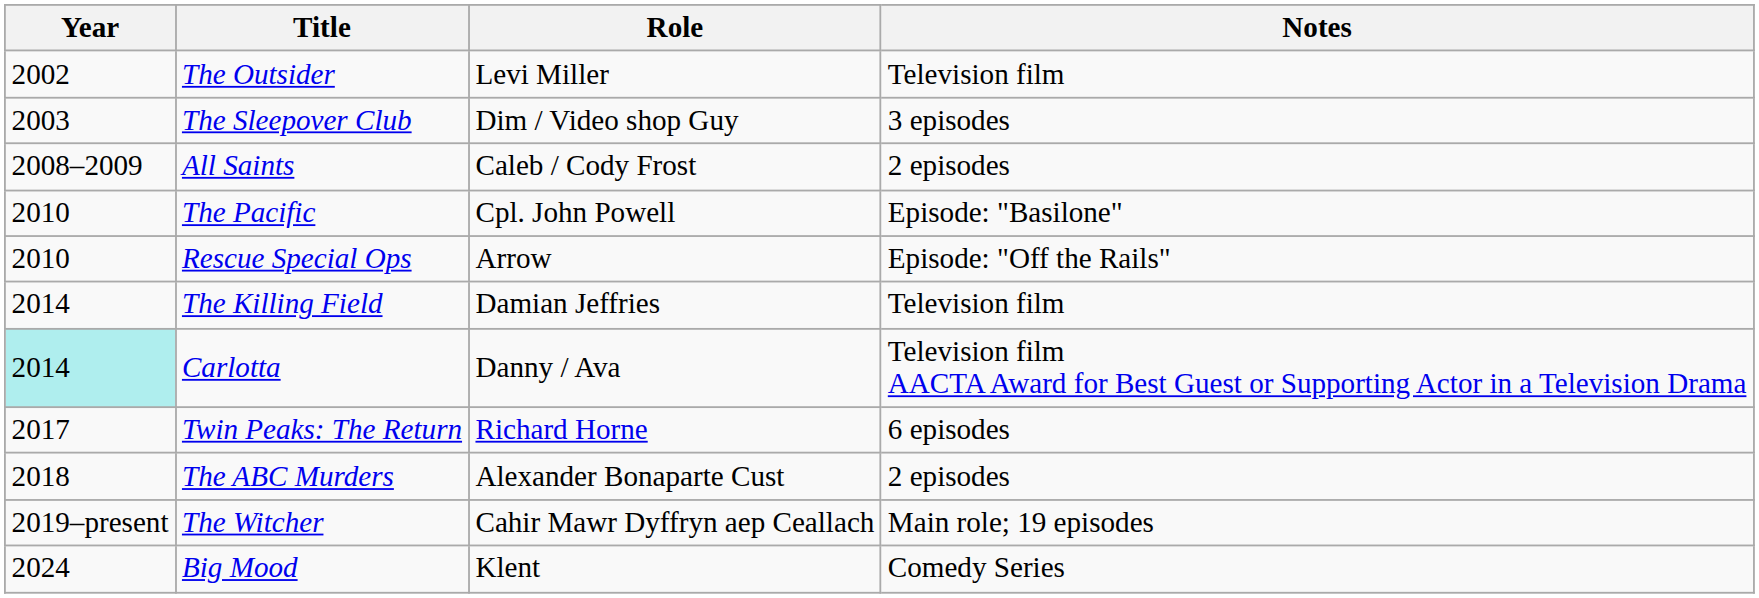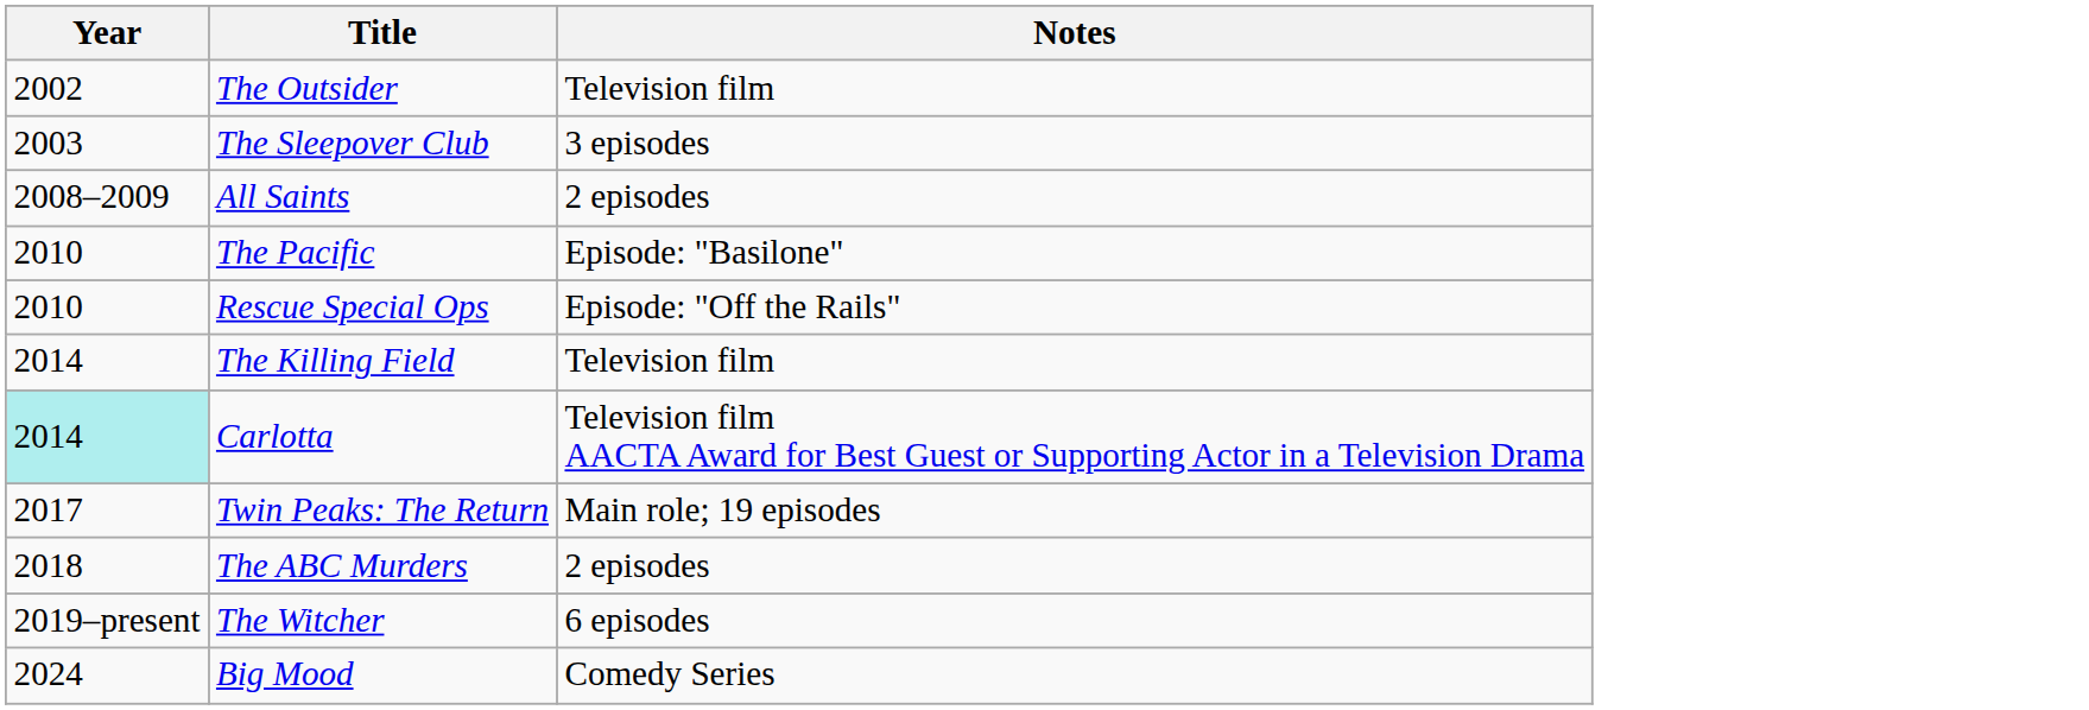 <table class="wikitable sortable">
 <tr>
 <th>Year</th>
 <th>Title</th>
-<th>Role</th>
 <th>Notes</th>
 </tr>
 <tr>
 <td>2002</td>
 <td><em><a href='#'>The Outsider</a></em></td>
-<td>Levi Miller</td>
 <td>Television film</td>
 </tr>
 <tr>
 <td>2003</td>
 <td><em><a href='#'>The Sleepover Club</a></em></td>
-<td>Dim / Video shop Guy</td>
 <td>3 episodes</td>
 </tr>
 <tr>
 <td>2008–2009</td>
 <td><em><a href='#'>All Saints</a></em></td>
-<td>Caleb / Cody Frost</td>
 <td>2 episodes</td>
 </tr>
 <tr>
 <td>2010</td>
 <td><em><a href='#'>The Pacific</a></em></td>
-<td>Cpl. John Powell</td>
 <td>Episode: "Basilone"</td>
 </tr>
 <tr>
 <td>2010</td>
 <td><em><a href='#'>Rescue Special Ops</a></em></td>
-<td>Arrow</td>
 <td>Episode: "Off the Rails"</td>
 </tr>
 <tr>
 <td>2014</td>
 <td><em><a href='#'>The Killing Field</a></em></td>
-<td>Damian Jeffries</td>
 <td>Television film</td>
 </tr>
 <tr>
 <td style="background: paleturquoise;">2014</td>
 <td><em><a href='#'>Carlotta</a></em></td>
-<td>Danny / Ava</td>
 <td>Television film<br><a href='#'>AACTA Award for Best Guest or Supporting Actor in a Television Drama</a></td>
 </tr>
 <tr>
 <td>2017</td>
 <td><em><a href='#'>Twin Peaks: The Return</a></em></td>
-<td><a href='#'>Richard Horne</a></td>
-<td>6 episodes</td>
+<td>Main role; 19 episodes</td>
 </tr>
 <tr>
 <td>2018</td>
 <td><em><a href='#'>The ABC Murders</a></em></td>
-<td>Alexander Bonaparte Cust</td>
 <td>2 episodes</td>
 </tr>
 <tr>
 <td>2019–present</td>
 <td><em><a href='#'>The Witcher</a></em></td>
-<td>Cahir Mawr Dyffryn aep Ceallach</td>
-<td>Main role; 19 episodes</td>
+<td>6 episodes</td>
 </tr>
 <tr>
 <td>2024</td>
 <td><em><a href='#'>Big Mood</a></em></td>
-<td>Klent</td>
 <td>Comedy Series</td>
 </tr>
 </table>
